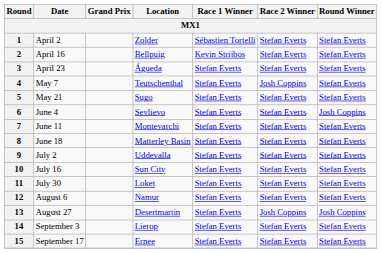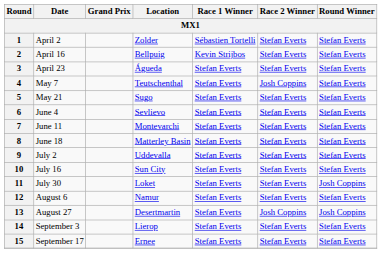 <table class="wikitable" style="font-size: 85%;">
 <tr>
 <th>Round</th>
 <th>Date</th>
 <th>Grand Prix</th>
 <th>Location</th>
 <th>Race 1 Winner</th>
 <th>Race 2 Winner</th>
 <th>Round Winner</th>
 </tr>
 <tr>
 <th colspan=7>MX1</th>
 </tr>
 <tr>
 <th>1</th>
 <td>April 2</td>
 <td></td>
 <td><a href='#'>Zolder</a></td>
 <td> <a href='#'>Sébastien Tortelli</a></td>
 <td> <a href='#'>Stefan Everts</a></td>
 <td> <a href='#'>Stefan Everts</a></td>
 </tr>
 <tr>
 <th>2</th>
 <td>April 16</td>
 <td></td>
 <td><a href='#'>Bellpuig</a></td>
 <td> <a href='#'>Kevin Strijbos</a></td>
 <td> <a href='#'>Stefan Everts</a></td>
 <td> <a href='#'>Stefan Everts</a></td>
 </tr>
 <tr>
 <th>3</th>
 <td>April 23</td>
 <td></td>
 <td><a href='#'>Águeda</a></td>
 <td> <a href='#'>Stefan Everts</a></td>
 <td> <a href='#'>Stefan Everts</a></td>
 <td> <a href='#'>Stefan Everts</a></td>
 </tr>
 <tr>
 <th>4</th>
 <td>May 7</td>
 <td></td>
 <td><a href='#'>Teutschenthal</a></td>
 <td> <a href='#'>Stefan Everts</a></td>
 <td> <a href='#'>Josh Coppins</a></td>
 <td> <a href='#'>Stefan Everts</a></td>
 </tr>
 <tr>
 <th>5</th>
 <td>May 21</td>
 <td></td>
 <td><a href='#'>Sugo</a></td>
 <td> <a href='#'>Stefan Everts</a></td>
 <td> <a href='#'>Stefan Everts</a></td>
 <td> <a href='#'>Stefan Everts</a></td>
 </tr>
 <tr>
 <th>6</th>
 <td>June 4</td>
 <td></td>
 <td><a href='#'>Sevlievo</a></td>
 <td> <a href='#'>Stefan Everts</a></td>
 <td> <a href='#'>Stefan Everts</a></td>
-<td> <a href='#'>Josh Coppins</a></td>
+<td> <a href='#'>Stefan Everts</a></td>
 </tr>
 <tr>
 <th>7</th>
 <td>June 11</td>
 <td></td>
 <td><a href='#'>Montevarchi</a></td>
 <td> <a href='#'>Stefan Everts</a></td>
 <td> <a href='#'>Stefan Everts</a></td>
 <td> <a href='#'>Stefan Everts</a></td>
 </tr>
 <tr>
 <th>8</th>
 <td>June 18</td>
 <td></td>
 <td><a href='#'>Matterley Basin</a></td>
 <td> <a href='#'>Stefan Everts</a></td>
 <td> <a href='#'>Stefan Everts</a></td>
 <td> <a href='#'>Stefan Everts</a></td>
 </tr>
 <tr>
 <th>9</th>
 <td>July 2</td>
 <td></td>
 <td><a href='#'>Uddevalla</a></td>
 <td> <a href='#'>Stefan Everts</a></td>
 <td> <a href='#'>Stefan Everts</a></td>
 <td> <a href='#'>Stefan Everts</a></td>
 </tr>
 <tr>
 <th>10</th>
 <td>July 16</td>
 <td></td>
 <td><a href='#'>Sun City</a></td>
 <td> <a href='#'>Stefan Everts</a></td>
 <td> <a href='#'>Stefan Everts</a></td>
 <td> <a href='#'>Stefan Everts</a></td>
 </tr>
 <tr>
 <th>11</th>
 <td>July 30</td>
 <td></td>
 <td><a href='#'>Loket</a></td>
 <td> <a href='#'>Stefan Everts</a></td>
 <td> <a href='#'>Stefan Everts</a></td>
-<td> <a href='#'>Stefan Everts</a></td>
+<td> <a href='#'>Josh Coppins</a></td>
 </tr>
 <tr>
 <th>12</th>
 <td>August 6</td>
 <td></td>
 <td><a href='#'>Namur</a></td>
 <td> <a href='#'>Stefan Everts</a></td>
 <td> <a href='#'>Stefan Everts</a></td>
 <td> <a href='#'>Stefan Everts</a></td>
 </tr>
 <tr>
 <th>13</th>
 <td>August 27</td>
 <td></td>
 <td><a href='#'>Desertmartin</a></td>
 <td> <a href='#'>Stefan Everts</a></td>
 <td> <a href='#'>Josh Coppins</a></td>
 <td> <a href='#'>Josh Coppins</a></td>
 </tr>
 <tr>
 <th>14</th>
 <td>September 3</td>
 <td></td>
 <td><a href='#'>Lierop</a></td>
 <td> <a href='#'>Stefan Everts</a></td>
 <td> <a href='#'>Stefan Everts</a></td>
 <td> <a href='#'>Stefan Everts</a></td>
 </tr>
 <tr>
 <th>15</th>
 <td>September 17</td>
 <td></td>
 <td><a href='#'>Ernee</a></td>
 <td> <a href='#'>Stefan Everts</a></td>
 <td> <a href='#'>Stefan Everts</a></td>
 <td> <a href='#'>Stefan Everts</a></td>
 </tr>
 <tr>
 </tr>
 </table>
